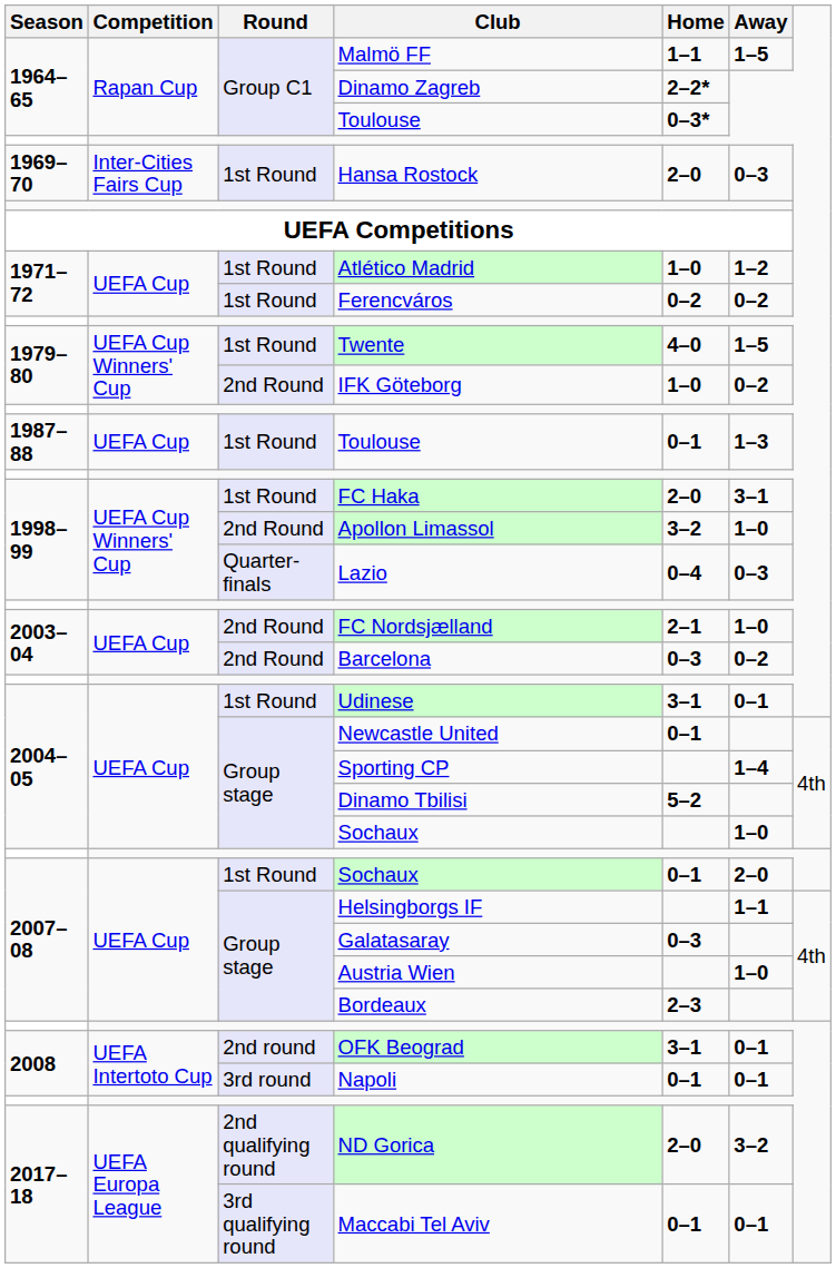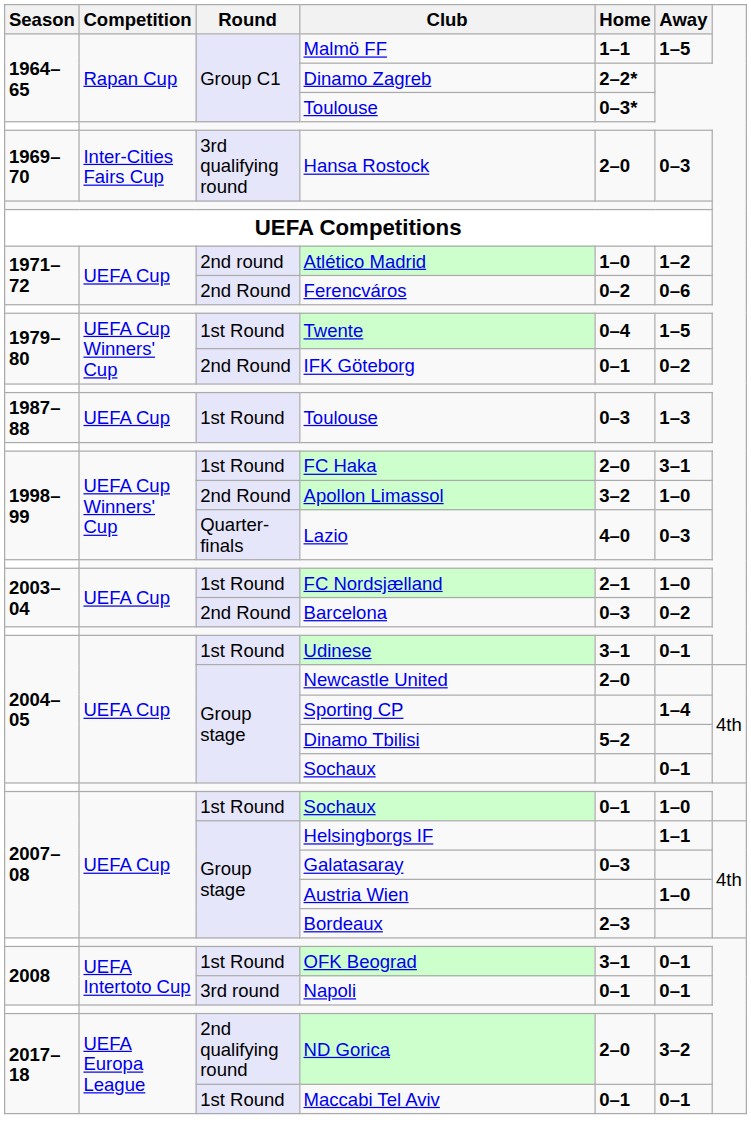 <table class="wikitable" style="text-align: left; font-size:95%">
 <tr>
 <th>Season</th>
 <th>Competition</th>
 <th>Round</th>
 <th>Club</th>
 <th>Home</th>
 <th>Away</th>
 </tr>
 <tr>
 <td rowspan=3><strong>1964–65</strong></td>
 <td rowspan=3><a href='#'>Rapan Cup</a></td>
 <td rowspan=3 style="background:#e6e6fa">Group C1</td>
 <td> <a href='#'>Malmö FF</a></td>
 <td><strong>1–1</strong></td>
 <td><strong>1–5</strong></td>
 </tr>
 <tr>
 <td> <a href='#'>Dinamo Zagreb</a></td>
 <td><strong>2–2*</strong></td>
 </tr>
 <tr>
 <td> <a href='#'>Toulouse</a></td>
 <td><strong>0–3*</strong></td>
 </tr>
 <tr>
 <td colspan=1 style="text-align: center;" bgcolor=white></td>
 </tr>
 <tr>
 <td><strong>1969–70</strong></td>
 <td><a href='#'>Inter-Cities Fairs Cup</a></td>
-<td width="80" style="background:#e6e6fa">1st Round</td>
+<td style="background:#e6e6fa">3rd qualifying round</td>
 <td width="260"> <a href='#'>Hansa Rostock</a></td>
 <td><strong>2–0</strong></td>
 <td><strong>0–3</strong></td>
 </tr>
 <tr>
 <td colspan="6"></td>
 </tr>
 <tr>
 <td colspan="6" style="text-align: center;" bgcolor="white"><strong><big>UEFA Competitions</big></strong></td>
 </tr>
 <tr>
 <td rowspan=2><strong>1971–72</strong></td>
 <td rowspan=2><a href='#'>UEFA Cup</a></td>
-<td width="80" style="background:#e6e6fa">1st Round</td>
+<td style="background:#e6e6fa">2nd round</td>
 <td style="background-color:#CFC"> <a href='#'>Atlético Madrid</a></td>
 <td><strong>1–0</strong></td>
 <td><strong>1–2</strong></td>
 </tr>
 <tr>
-<td width="80" style="background:#e6e6fa">1st Round</td>
+<td width="80" style="background:#e6e6fa">2nd Round</td>
 <td> <a href='#'>Ferencváros</a></td>
 <td><strong>0–2</strong></td>
-<td><strong>0–2</strong></td>
+<td><strong>0–6</strong></td>
 </tr>
 <tr>
 <td colspan=1 style="text-align: center;" bgcolor=white></td>
 </tr>
 <tr>
 <td rowspan=2><strong>1979–80</strong></td>
 <td rowspan=2><a href='#'>UEFA Cup Winners' Cup</a></td>
 <td width="80" style="background:#e6e6fa">1st Round</td>
 <td style="background-color:#CFC"> <a href='#'>Twente</a></td>
-<td><strong>4–0</strong></td>
+<td><strong>0–4</strong></td>
 <td><strong>1–5</strong></td>
 </tr>
 <tr>
 <td width="80" style="background:#e6e6fa">2nd Round</td>
 <td width="260"> <a href='#'>IFK Göteborg</a></td>
-<td><strong>1–0</strong></td>
+<td><strong>0–1</strong></td>
 <td><strong>0–2</strong></td>
 </tr>
 <tr>
 <td colspan=1 style="text-align: center;" bgcolor=white></td>
 </tr>
 <tr>
 <td><strong>1987–88</strong></td>
 <td><a href='#'>UEFA Cup</a></td>
 <td width="80" style="background:#e6e6fa">1st Round</td>
 <td width="260"> <a href='#'>Toulouse</a></td>
-<td><strong>0–1</strong></td>
+<td><strong>0–3</strong></td>
 <td><strong>1–3</strong></td>
 </tr>
 <tr>
 <td colspan=1 style="text-align: center;" bgcolor=white></td>
 </tr>
 <tr>
 <td rowspan=3><strong>1998–99</strong></td>
 <td rowspan=3><a href='#'>UEFA Cup Winners' Cup</a></td>
 <td width="80" style="background:#e6e6fa">1st Round</td>
 <td style="background-color:#CFC"> <a href='#'>FC Haka</a></td>
 <td><strong>2–0</strong></td>
 <td><strong>3–1</strong></td>
 </tr>
 <tr>
 <td style="background:#e6e6fa">2nd Round</td>
 <td style="background-color:#CFC"> <a href='#'>Apollon Limassol</a></td>
 <td><strong>3–2</strong></td>
 <td><strong>1–0</strong></td>
 </tr>
 <tr>
 <td style="background:#e6e6fa">Quarter-finals</td>
 <td> <a href='#'>Lazio</a></td>
-<td><strong>0–4</strong></td>
+<td><strong>4–0</strong></td>
 <td><strong>0–3</strong></td>
 </tr>
 <tr>
 <td colspan=1 style="text-align: center;" bgcolor=white></td>
 </tr>
 <tr>
 <td rowspan=2><strong>2003–04</strong></td>
 <td rowspan=2><a href='#'>UEFA Cup</a></td>
-<td width="80" style="background:#e6e6fa">2nd Round</td>
+<td style="background:#e6e6fa">1st Round</td>
 <td style="background-color:#CFC"> <a href='#'>FC Nordsjælland</a></td>
 <td><strong>2–1</strong></td>
 <td><strong>1–0</strong></td>
 </tr>
 <tr>
 <td style="background:#e6e6fa">2nd Round</td>
 <td> <a href='#'>Barcelona</a></td>
 <td><strong>0–3</strong></td>
 <td><strong>0–2</strong></td>
 </tr>
 <tr>
 <td colspan=1 style="text-align: center;" bgcolor=white></td>
 </tr>
 <tr>
 <td rowspan=5><strong>2004–05</strong></td>
 <td rowspan=5><a href='#'>UEFA Cup</a></td>
 <td style="background:#e6e6fa">1st Round</td>
 <td style="background-color:#CFC"> <a href='#'>Udinese</a></td>
 <td><strong>3–1</strong></td>
 <td><strong>0–1</strong></td>
 </tr>
 <tr>
 <td rowspan=4 style="background:#e6e6fa">Group stage</td>
 <td> <a href='#'>Newcastle United</a></td>
-<td><strong>0–1</strong></td>
+<td><strong>2–0</strong></td>
 <td></td>
 <td rowspan=4>4th</td>
 </tr>
 <tr>
 <td> <a href='#'>Sporting CP</a></td>
 <td></td>
 <td><strong>1–4</strong></td>
 </tr>
 <tr>
 <td> <a href='#'>Dinamo Tbilisi</a></td>
 <td><strong>5–2</strong></td>
 <td></td>
 </tr>
 <tr>
 <td> <a href='#'>Sochaux</a></td>
 <td></td>
-<td><strong>1–0</strong></td>
+<td><strong>0–1</strong></td>
 </tr>
 <tr>
 <td colspan=1 style="text-align: center;" bgcolor=white></td>
 </tr>
 <tr>
 <td rowspan=5><strong>2007–08</strong></td>
 <td rowspan=5><a href='#'>UEFA Cup</a></td>
 <td style="background:#e6e6fa">1st Round</td>
 <td style="background-color:#CFC"> <a href='#'>Sochaux</a></td>
 <td><strong>0–1</strong></td>
-<td><strong>2–0</strong></td>
+<td><strong>1–0</strong></td>
 </tr>
 <tr>
 <td rowspan=4 style="background:#e6e6fa">Group stage</td>
 <td> <a href='#'>Helsingborgs IF</a></td>
 <td></td>
 <td><strong>1–1</strong></td>
 <td rowspan=4>4th</td>
 </tr>
 <tr>
 <td> <a href='#'>Galatasaray</a></td>
 <td><strong>0–3</strong></td>
 <td></td>
 </tr>
 <tr>
 <td> <a href='#'>Austria Wien</a></td>
 <td></td>
 <td><strong>1–0</strong></td>
 </tr>
 <tr>
 <td> <a href='#'>Bordeaux</a></td>
 <td><strong>2–3</strong></td>
 <td></td>
 </tr>
 <tr>
 <td colspan=1 style="text-align: center;" bgcolor=white></td>
 </tr>
 <tr>
 <td rowspan=2><strong>2008</strong></td>
 <td rowspan=2><a href='#'>UEFA Intertoto Cup</a></td>
-<td style="background:#e6e6fa">2nd round</td>
+<td width="80" style="background:#e6e6fa">1st Round</td>
 <td style="background-color:#CFC"> <a href='#'>OFK Beograd</a></td>
 <td><strong>3–1</strong></td>
 <td><strong>0–1</strong></td>
 </tr>
 <tr>
 <td style="background:#e6e6fa">3rd round</td>
 <td> <a href='#'>Napoli</a></td>
 <td><strong>0–1</strong></td>
 <td><strong>0–1</strong></td>
 </tr>
 <tr>
 <td colspan=1 style="text-align: center;" bgcolor=white></td>
 </tr>
 <tr>
 <td rowspan=2><strong>2017–18 </strong></td>
 <td rowspan=2><a href='#'>UEFA Europa League</a></td>
 <td style="background:#e6e6fa">2nd qualifying round</td>
 <td style="background-color:#CFC"> <a href='#'>ND Gorica</a></td>
 <td><strong>2–0</strong></td>
 <td><strong>3–2</strong></td>
 </tr>
 <tr>
-<td style="background:#e6e6fa">3rd qualifying round</td>
+<td width="80" style="background:#e6e6fa">1st Round</td>
 <td> <a href='#'>Maccabi Tel Aviv</a></td>
 <td><strong>0–1</strong></td>
 <td><strong>0–1</strong></td>
 </tr>
 </table>
